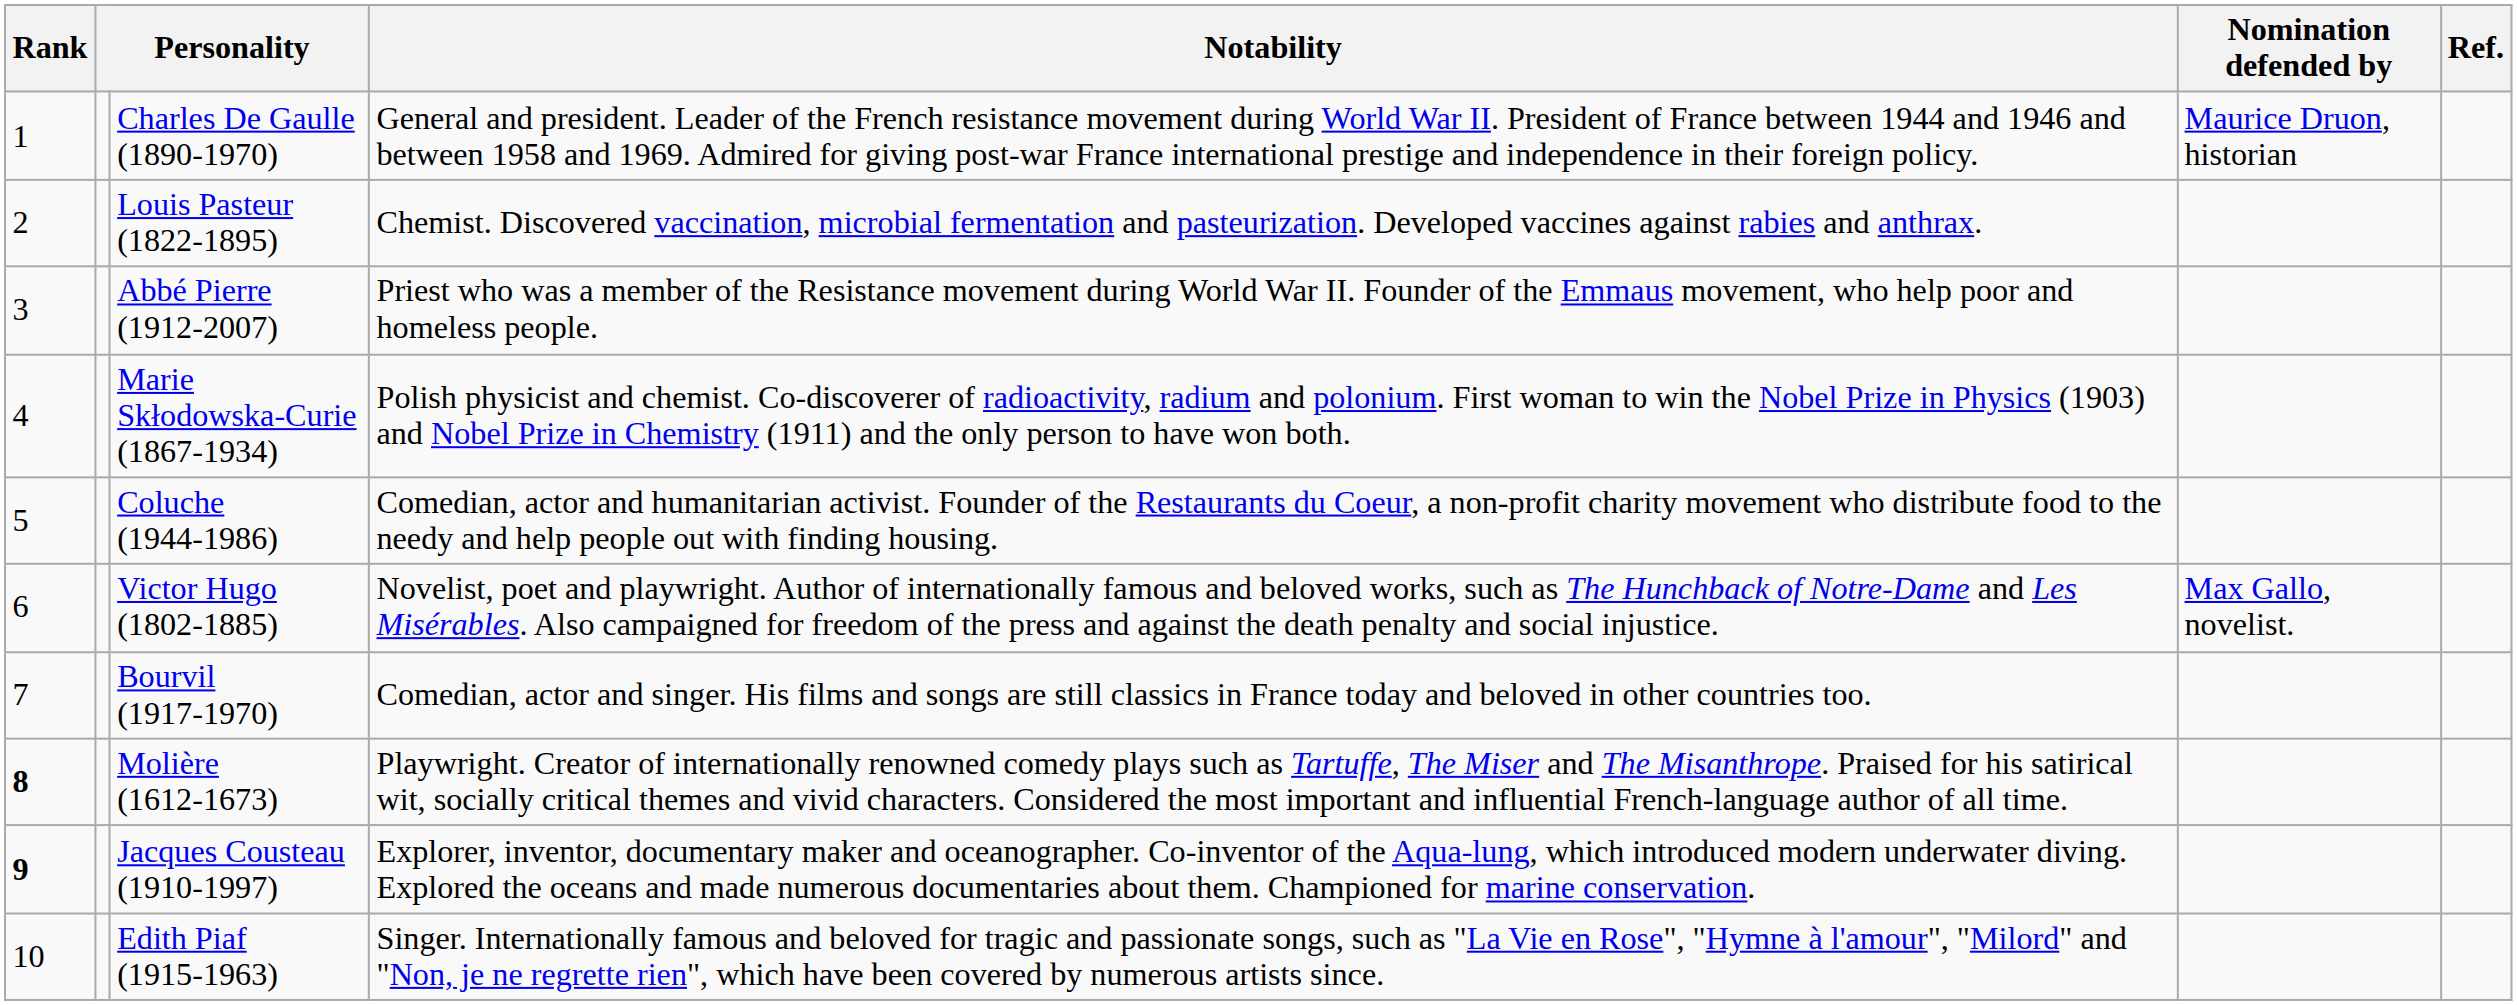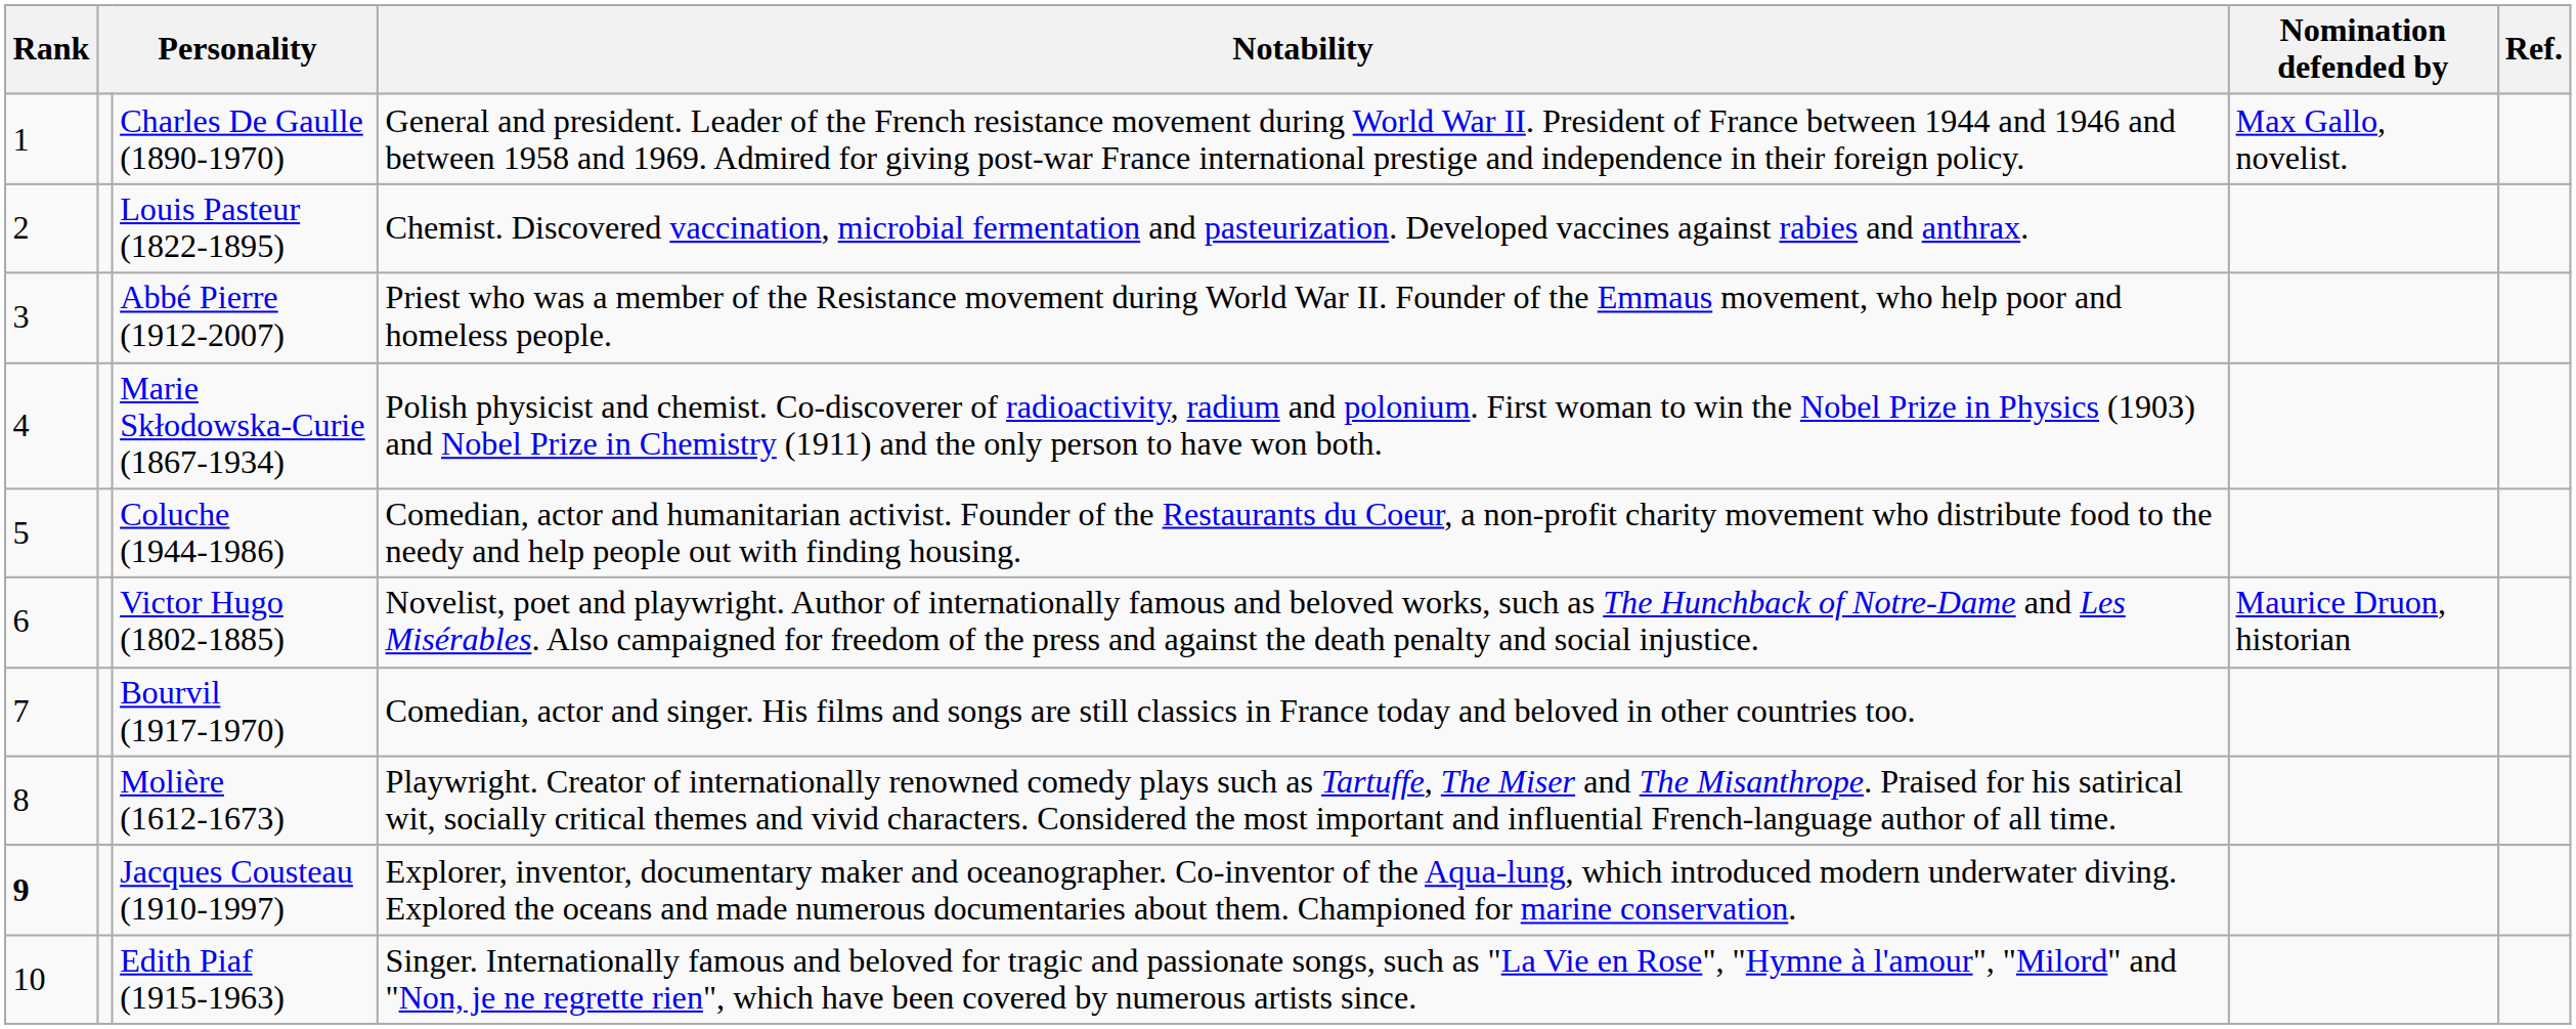 <table class="wikitable sortable">
 <tr>
 <th>Rank</th>
 <th colspan=2>Personality</th>
 <th class="unsortable">Notability</th>
 <th>Nomination defended by</th>
 <th class="unsortable">Ref.</th>
 </tr>
 <tr>
 <td>1</td>
 <td></td>
 <td><a href='#'>Charles De Gaulle</a><br>(1890-1970)</td>
 <td>General and president. Leader of the French resistance movement during <a href='#'>World War II</a>. President of France between 1944 and 1946 and between 1958 and 1969. Admired for giving post-war France international prestige and independence in their foreign policy.</td>
-<td><a href='#'>Maurice Druon</a>, historian </td>
+<td><a href='#'>Max Gallo</a>, novelist.</td>
 <td></td>
 </tr>
 <tr>
 <td>2</td>
 <td></td>
 <td><a href='#'>Louis Pasteur</a><br>(1822-1895)</td>
 <td>Chemist. Discovered <a href='#'>vaccination</a>, <a href='#'>microbial fermentation</a> and <a href='#'>pasteurization</a>. Developed vaccines against <a href='#'>rabies</a> and <a href='#'>anthrax</a>.</td>
 <td></td>
 <td></td>
 </tr>
 <tr>
 <td>3</td>
 <td></td>
 <td><a href='#'>Abbé Pierre</a><br>(1912-2007)</td>
 <td>Priest who was a member of the Resistance movement during World War II. Founder of the <a href='#'>Emmaus</a> movement, who help poor and homeless people.</td>
 <td></td>
 <td></td>
 </tr>
 <tr>
 <td>4</td>
 <td></td>
 <td><a href='#'>Marie Skłodowska-Curie</a><br>(1867-1934)</td>
 <td>Polish physicist and chemist. Co-discoverer of <a href='#'>radioactivity</a>, <a href='#'>radium</a> and <a href='#'>polonium</a>. First woman to win the <a href='#'>Nobel Prize in Physics</a> (1903) and <a href='#'>Nobel Prize in Chemistry</a> (1911) and the only person to have won both.</td>
 <td></td>
 <td></td>
 </tr>
 <tr>
 <td>5</td>
 <td></td>
 <td><a href='#'>Coluche</a><br>(1944-1986)</td>
 <td>Comedian, actor and humanitarian activist. Founder of the <a href='#'>Restaurants du Coeur</a>, a non-profit charity movement who distribute food to the needy and help people out with finding housing.</td>
 <td></td>
 <td></td>
 </tr>
 <tr>
 <td>6</td>
 <td></td>
 <td><a href='#'>Victor Hugo</a><br>(1802-1885)</td>
 <td>Novelist, poet and playwright. Author of internationally famous and beloved works, such as <em><a href='#'>The Hunchback of Notre-Dame</a></em> and <em><a href='#'>Les Misérables</a></em>. Also campaigned for freedom of the press and against the death penalty and social injustice.</td>
-<td><a href='#'>Max Gallo</a>, novelist.</td>
+<td><a href='#'>Maurice Druon</a>, historian </td>
 <td></td>
 </tr>
 <tr>
 <td>7</td>
 <td></td>
 <td><a href='#'>Bourvil</a><br>(1917-1970)</td>
 <td>Comedian, actor and singer. His films and songs are still classics in France today and beloved in other countries too.</td>
 <td></td>
 <td></td>
 </tr>
 <tr>
-<td><strong>8</strong></td>
+<td>8</td>
 <td></td>
 <td><a href='#'>Molière</a><br>(1612-1673)</td>
 <td>Playwright. Creator of internationally renowned comedy plays such as <em><a href='#'>Tartuffe</a></em>, <em><a href='#'>The Miser</a></em> and <em><a href='#'>The Misanthrope</a></em>. Praised for his satirical wit, socially critical themes and vivid characters. Considered the most important and influential French-language author of all time.</td>
 <td></td>
 <td></td>
 </tr>
 <tr>
 <td><strong>9</strong></td>
 <td></td>
 <td><a href='#'>Jacques Cousteau</a><br>(1910-1997)</td>
 <td>Explorer, inventor, documentary maker and oceanographer. Co-inventor of the <a href='#'>Aqua-lung</a>, which introduced modern underwater diving. Explored the oceans and made numerous documentaries about them. Championed for <a href='#'>marine conservation</a>.</td>
 <td></td>
 <td></td>
 </tr>
 <tr>
 <td>10</td>
 <td></td>
 <td><a href='#'>Edith Piaf</a><br>(1915-1963)</td>
 <td>Singer. Internationally famous and beloved for tragic and passionate songs, such as "<a href='#'>La Vie en Rose</a>", "<a href='#'>Hymne à l'amour</a>", "<a href='#'>Milord</a>" and "<a href='#'>Non, je ne regrette rien</a>", which have been covered by numerous artists since.</td>
 <td></td>
 <td></td>
 </tr>
 </table>
